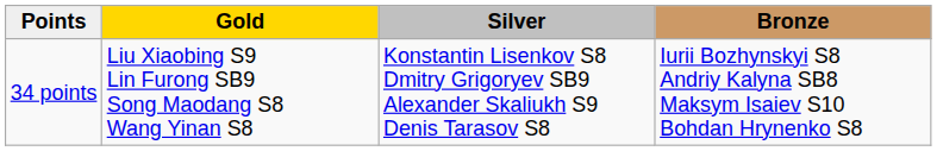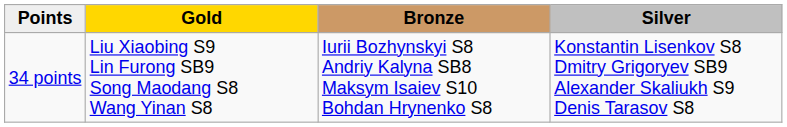 <table class="wikitable" style="text-align:left">
 <tr align="center">
 <td bgcolor=efefef><strong>Points</strong></td>
 <td width=200 bgcolor=gold><strong>Gold</strong></td>
+<td width=200 bgcolor=CC9966><strong>Bronze</strong></td>
 <td width=200 bgcolor=silver><strong>Silver</strong></td>
-<td width=200 bgcolor=CC9966><strong>Bronze</strong></td>
 </tr>
 <tr>
 <td><a href='#'>34 points</a></td>
 <td><a href='#'>Liu Xiaobing</a> S9<br><a href='#'>Lin Furong</a> SB9<br><a href='#'>Song Maodang</a> S8<br><a href='#'>Wang Yinan</a> S8<br></td>
+<td><a href='#'>Iurii Bozhynskyi</a> S8<br><a href='#'>Andriy Kalyna</a> SB8<br><a href='#'>Maksym Isaiev</a> S10<br><a href='#'>Bohdan Hrynenko</a> S8<br></td>
 <td><a href='#'>Konstantin Lisenkov</a> S8<br><a href='#'>Dmitry Grigoryev</a> SB9<br><a href='#'>Alexander Skaliukh</a> S9<br><a href='#'>Denis Tarasov</a> S8<br></td>
-<td><a href='#'>Iurii Bozhynskyi</a> S8<br><a href='#'>Andriy Kalyna</a> SB8<br><a href='#'>Maksym Isaiev</a> S10<br><a href='#'>Bohdan Hrynenko</a> S8<br></td>
 </tr>
 </table>
